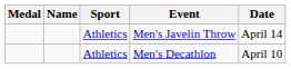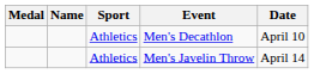 <table class="wikitable sortable">
 <tr>
 <th>Medal</th>
 <th>Name</th>
 <th>Sport</th>
 <th>Event</th>
 <th>Date</th>
 </tr>
 <tr>
 <td></td>
 <td></td>
 <td><a href='#'>Athletics</a></td>
-<td><a href='#'>Men's Javelin Throw</a></td>
-<td>April 14</td>
+<td><a href='#'>Men's Decathlon</a></td>
+<td>April 10</td>
 </tr>
 <tr>
 <td></td>
 <td></td>
 <td><a href='#'>Athletics</a></td>
-<td><a href='#'>Men's Decathlon</a></td>
-<td>April 10</td>
+<td><a href='#'>Men's Javelin Throw</a></td>
+<td>April 14</td>
 </tr>
 </table>
